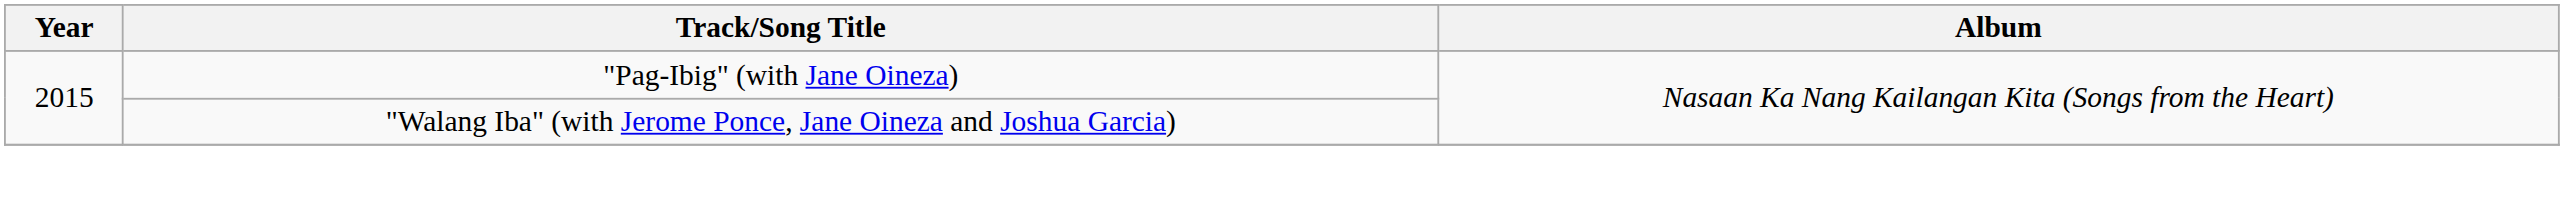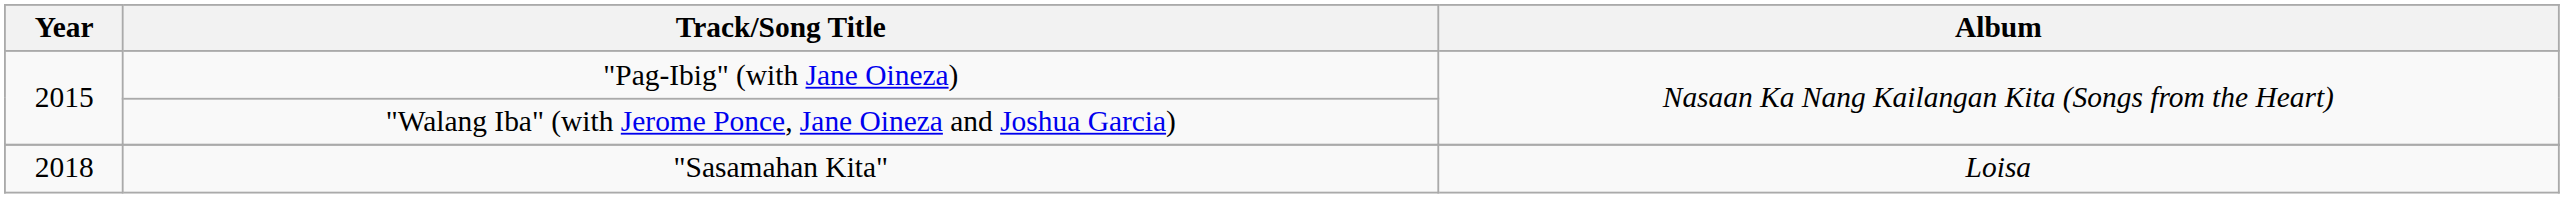 <table class="wikitable" style="text-align:center" width=70%>
 <tr>
 <th>Year</th>
 <th>Track/Song Title</th>
 <th>Album</th>
 </tr>
 <tr>
 <td rowspan=2>2015</td>
 <td>"Pag-Ibig" (with <a href='#'>Jane Oineza</a>)</td>
 <td rowspan=2><em>Nasaan Ka Nang Kailangan Kita (Songs from the Heart)</em></td>
 </tr>
 <tr>
 <td>"Walang Iba" (with <a href='#'>Jerome Ponce</a>, <a href='#'>Jane Oineza</a> and <a href='#'>Joshua Garcia</a>)</td>
 </tr>
 <tr>
 </tr>
+<tr>
+<td>2018</td>
+<td>"Sasamahan Kita"</td>
+<td><em>Loisa</em></td>
+</tr>
 </table>
